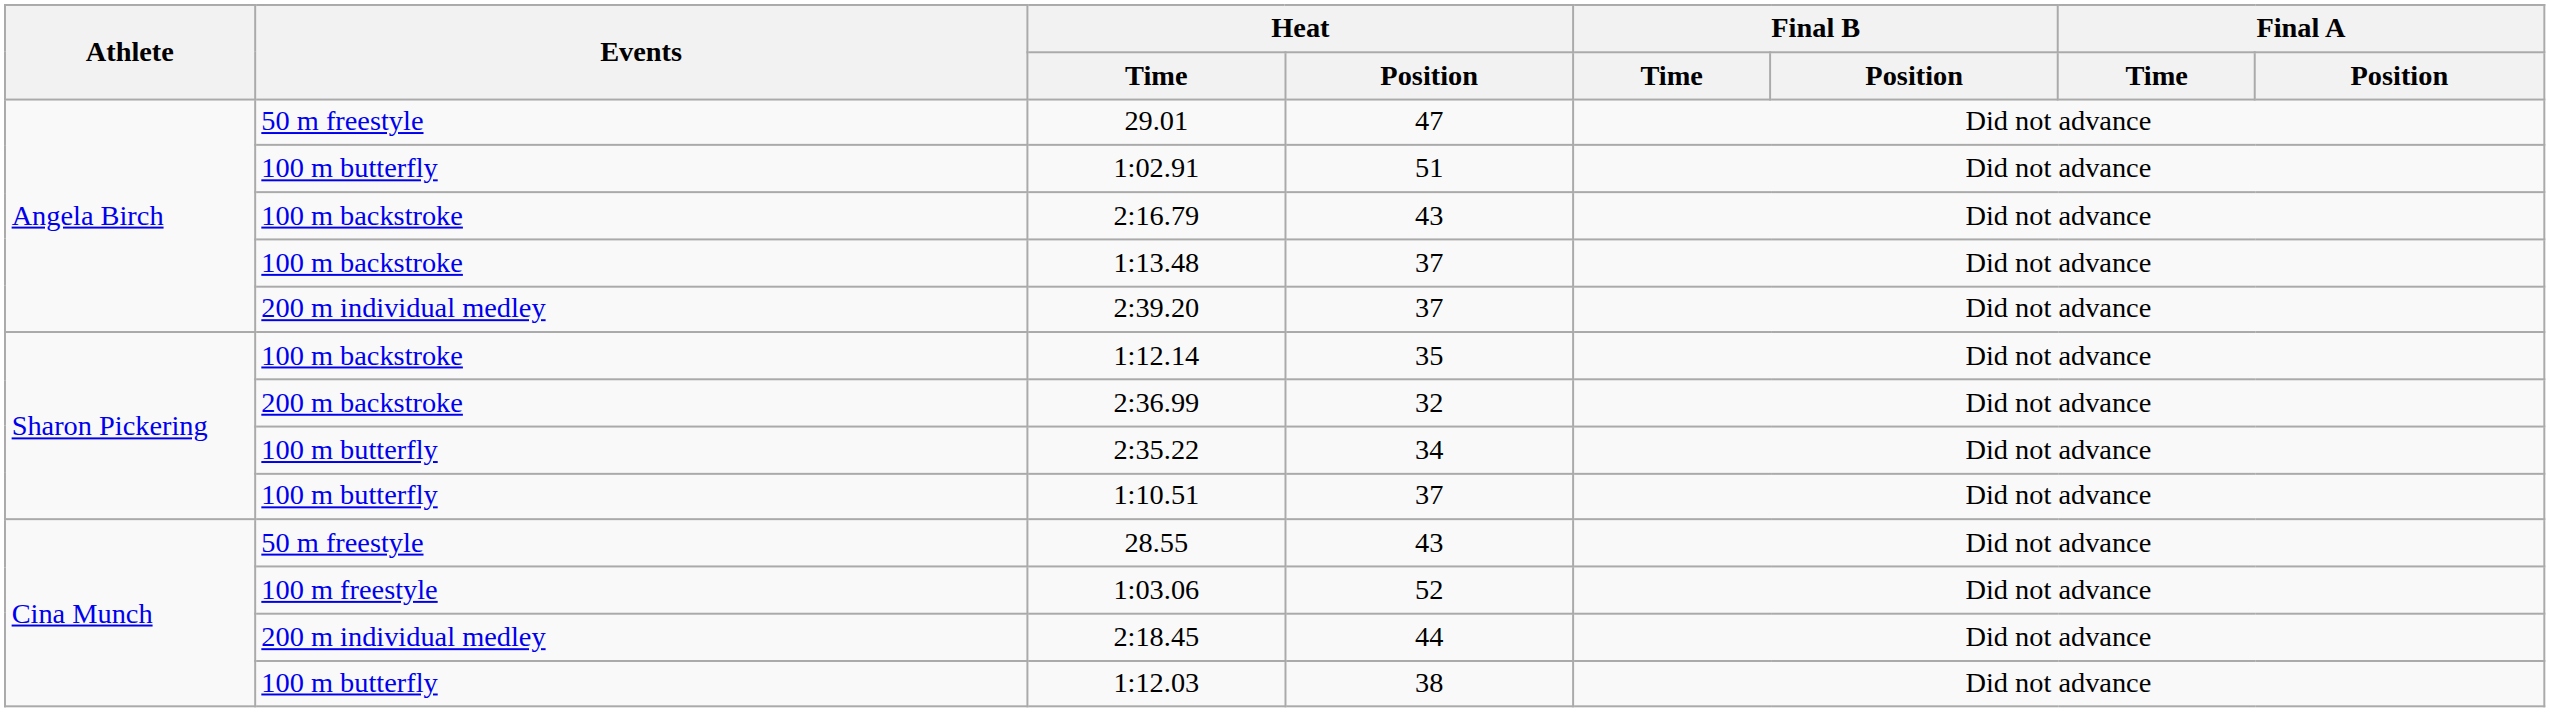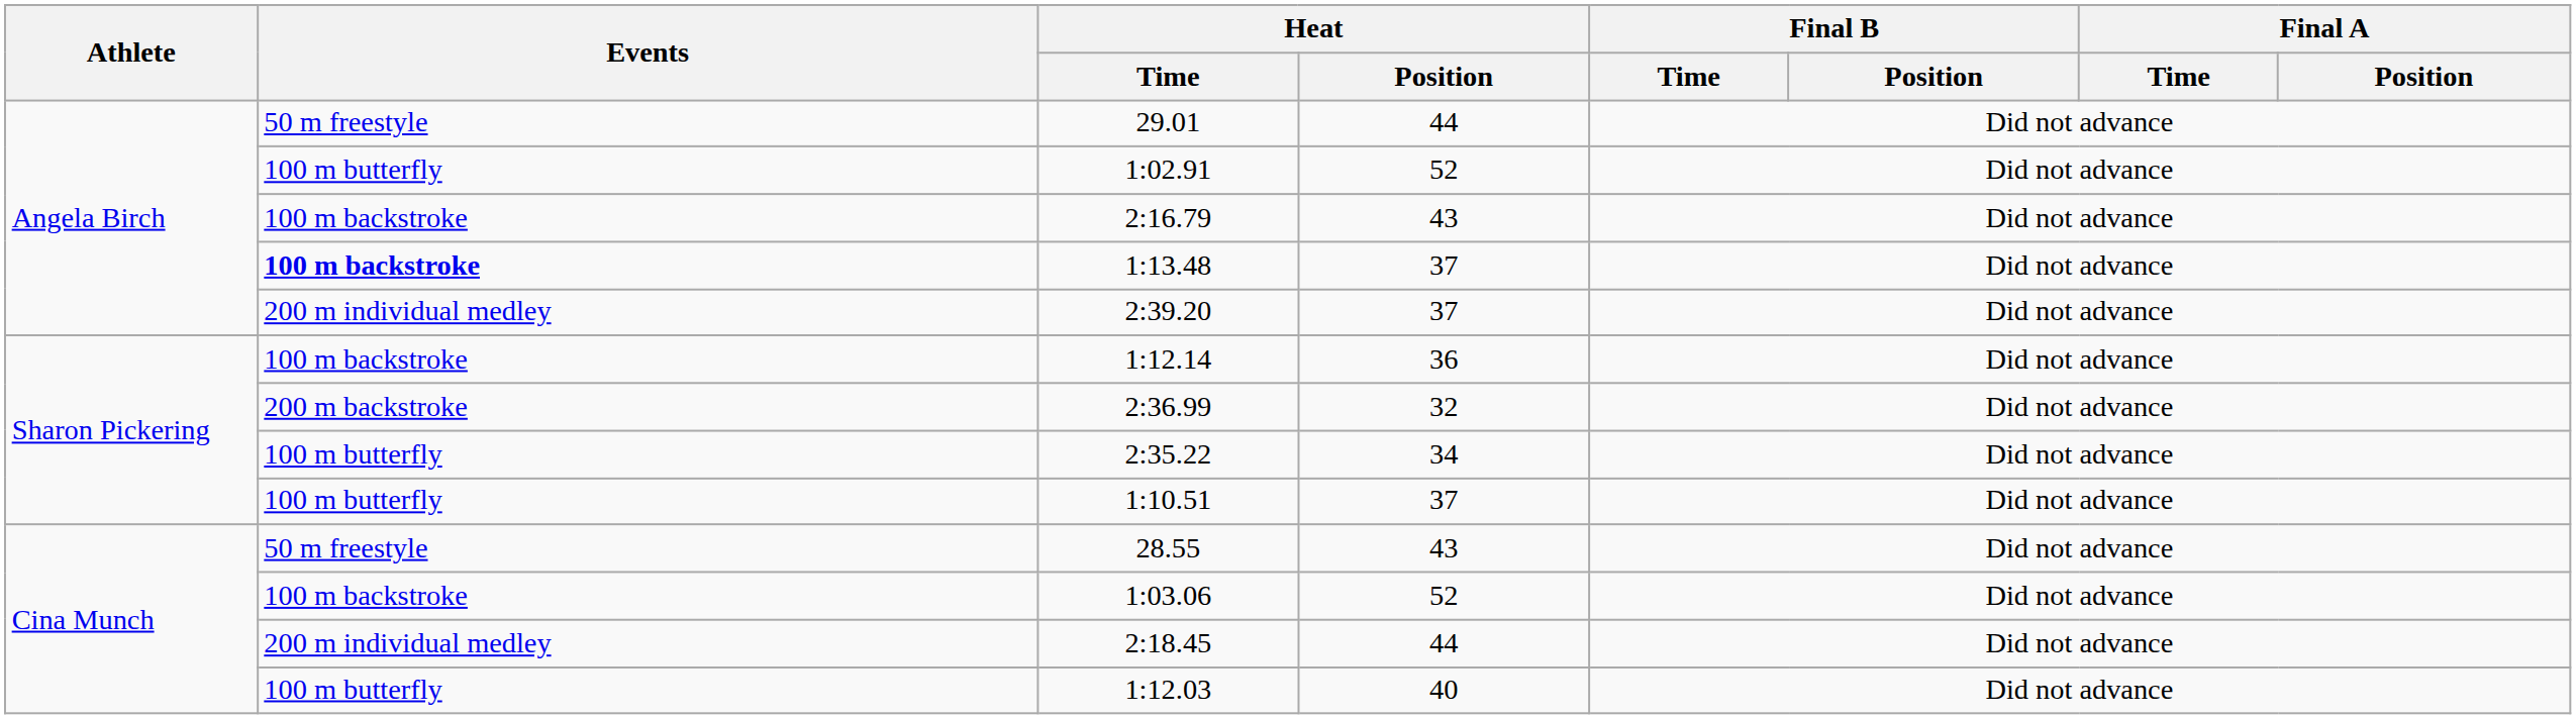 <table class=wikitable style="font-size:90%" width=65%>
 <tr>
 <th rowspan="2" width=120>Athlete</th>
 <th rowspan="2">Events</th>
 <th colspan="2">Heat</th>
 <th colspan="2">Final B</th>
 <th colspan="2">Final A</th>
 </tr>
 <tr>
 <th>Time</th>
 <th>Position</th>
 <th>Time</th>
 <th>Position</th>
 <th>Time</th>
 <th>Position</th>
 </tr>
 <tr>
 <td rowspan=5><a href='#'>Angela Birch</a></td>
 <td><a href='#'>50 m freestyle</a></td>
 <td align=center>29.01</td>
-<td align=center>47</td>
+<td align=center>44</td>
 <td align=center colspan="4">Did not advance</td>
 </tr>
 <tr>
 <td><a href='#'>100 m butterfly</a></td>
 <td align=center>1:02.91</td>
-<td align=center>51</td>
+<td align=center>52</td>
 <td align=center colspan="4">Did not advance</td>
 </tr>
 <tr>
 <td><a href='#'>100 m backstroke</a></td>
 <td align=center>2:16.79</td>
 <td align=center>43</td>
 <td align=center colspan="4">Did not advance</td>
 </tr>
 <tr>
-<td><a href='#'>100 m backstroke</a></td>
+<td><strong><a href='#'>100 m backstroke</a></strong></td>
 <td align=center>1:13.48</td>
 <td align=center>37</td>
 <td align=center colspan="4">Did not advance</td>
 </tr>
 <tr>
 <td><a href='#'>200 m individual medley</a></td>
 <td align=center>2:39.20</td>
 <td align=center>37</td>
 <td align=center colspan="4">Did not advance</td>
 </tr>
 <tr>
 <td rowspan=4><a href='#'>Sharon Pickering</a></td>
 <td><a href='#'>100 m backstroke</a></td>
 <td align=center>1:12.14</td>
-<td align=center>35</td>
+<td align=center>36</td>
 <td align=center colspan="4">Did not advance</td>
 </tr>
 <tr>
 <td><a href='#'>200 m backstroke</a></td>
 <td align=center>2:36.99</td>
 <td align=center>32</td>
 <td align=center colspan="4">Did not advance</td>
 </tr>
 <tr>
 <td><a href='#'>100 m butterfly</a></td>
 <td align=center>2:35.22</td>
 <td align=center>34</td>
 <td align=center colspan="4">Did not advance</td>
 </tr>
 <tr>
 <td><a href='#'>100 m butterfly</a></td>
 <td align=center>1:10.51</td>
 <td align=center>37</td>
 <td align=center colspan="4">Did not advance</td>
 </tr>
 <tr>
 <td rowspan=4><a href='#'>Cina Munch</a></td>
 <td><a href='#'>50 m freestyle</a></td>
 <td align=center>28.55</td>
 <td align=center>43</td>
 <td align=center colspan="4">Did not advance</td>
 </tr>
 <tr>
-<td><a href='#'>100 m freestyle</a></td>
+<td><a href='#'>100 m backstroke</a></td>
 <td align=center>1:03.06</td>
 <td align=center>52</td>
 <td align=center colspan="4">Did not advance</td>
 </tr>
 <tr>
 <td><a href='#'>200 m individual medley</a></td>
 <td align=center>2:18.45</td>
 <td align=center>44</td>
 <td align=center colspan="4">Did not advance</td>
 </tr>
 <tr>
 <td><a href='#'>100 m butterfly</a></td>
 <td align=center>1:12.03</td>
-<td align=center>38</td>
+<td align=center>40</td>
 <td align=center colspan="4">Did not advance</td>
 </tr>
 </table>
